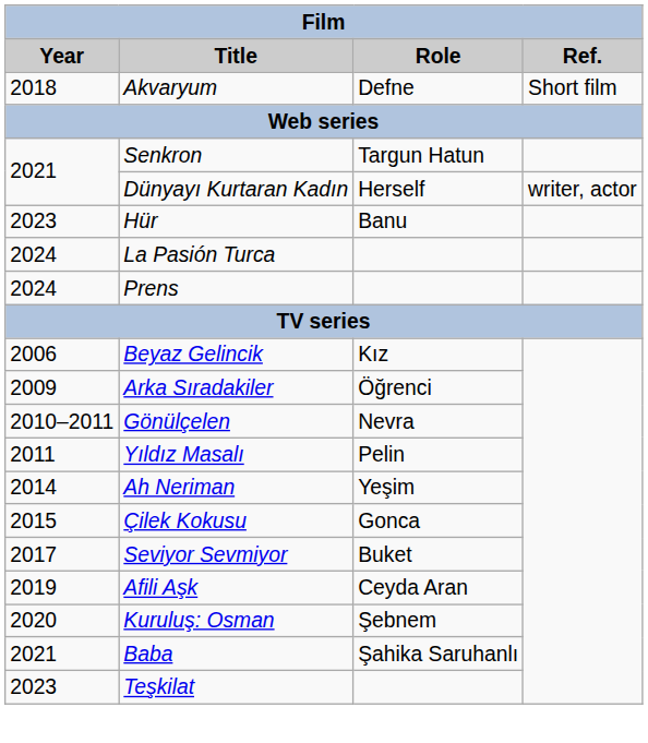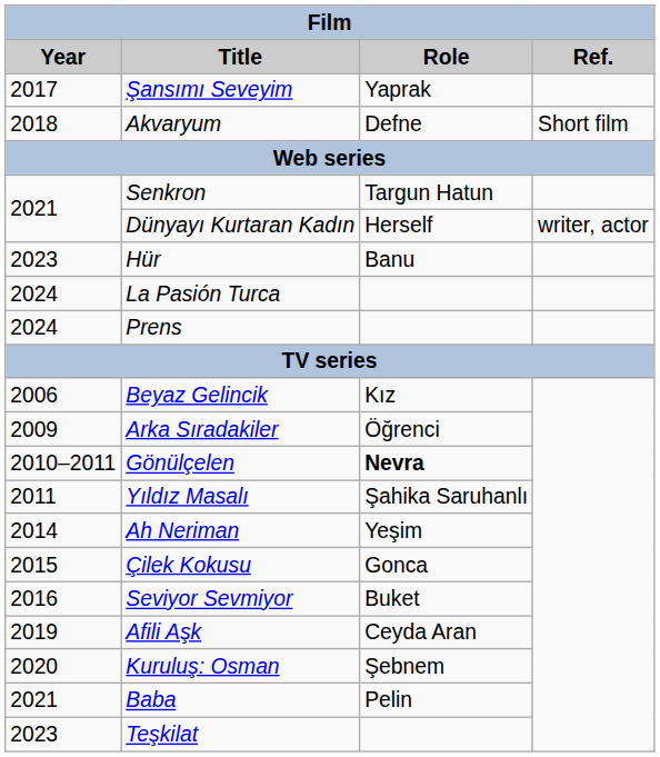 <table class="wikitable" style="font-size:90%">
 <tr>
 <th colspan="4" style="background:LightSteelBlue">Film</th>
 </tr>
 <tr>
 <th style="background:#CCCCCC">Year</th>
 <th style="background:#CCCCCC">Title</th>
 <th style="background:#CCCCCC">Role</th>
 <th style="background:#CCCCCC">Ref.</th>
+</tr>
+<tr>
+<td>2017</td>
+<td><em><a href='#'>Şansımı Seveyim</a></em></td>
+<td>Yaprak</td>
+<td></td>
 </tr>
 <tr>
 <td>2018</td>
 <td><em>Akvaryum</em></td>
 <td>Defne</td>
 <td>Short film</td>
 </tr>
 <tr>
 <th colspan="4" style="background:LightSteelBlue">Web series</th>
 </tr>
 <tr>
 <td rowspan="2">2021</td>
 <td><em>Senkron</em></td>
 <td>Targun Hatun</td>
 <td></td>
 </tr>
 <tr>
 <td><em>Dünyayı Kurtaran Kadın</em></td>
 <td>Herself</td>
 <td>writer, actor</td>
 </tr>
 <tr>
 <td>2023</td>
 <td><em>Hür</em></td>
 <td>Banu</td>
 <td></td>
 </tr>
 <tr>
 <td>2024</td>
 <td><em>La Pasión Turca</em></td>
 <td></td>
 <td></td>
 </tr>
 <tr>
 <td>2024</td>
 <td><em>Prens</em></td>
 <td></td>
 <td></td>
 </tr>
 <tr>
 <th colspan="4" style="background:LightSteelBlue">TV series</th>
 </tr>
 <tr>
 <td>2006</td>
 <td><em><a href='#'>Beyaz Gelincik</a></em></td>
 <td>Kız</td>
 <td rowspan="12"></td>
 </tr>
 <tr>
 <td>2009</td>
 <td><em><a href='#'>Arka Sıradakiler</a></em></td>
 <td>Öğrenci</td>
 </tr>
 <tr>
 <td>2010–2011</td>
 <td><em><a href='#'>Gönülçelen</a></em></td>
-<td>Nevra</td>
+<td><strong>Nevra</strong></td>
 </tr>
 <tr>
 <td>2011</td>
 <td><em><a href='#'>Yıldız Masalı</a></em></td>
-<td>Pelin</td>
+<td>Şahika Saruhanlı</td>
 </tr>
 <tr>
 <td>2014</td>
 <td><em><a href='#'>Ah Neriman</a></em></td>
 <td>Yeşim</td>
 </tr>
 <tr>
 <td>2015</td>
 <td><em><a href='#'>Çilek Kokusu</a></em></td>
 <td>Gonca</td>
 </tr>
 <tr>
-<td>2017</td>
+<td>2016</td>
 <td><em><a href='#'>Seviyor Sevmiyor</a></em></td>
 <td>Buket</td>
 </tr>
 <tr>
 <td>2019</td>
 <td><em><a href='#'>Afili Aşk</a></em></td>
 <td>Ceyda Aran</td>
 </tr>
 <tr>
 <td>2020</td>
 <td><em><a href='#'>Kuruluş: Osman</a></em></td>
 <td>Şebnem</td>
 </tr>
 <tr>
 <td>2021</td>
 <td><em><a href='#'>Baba</a></em></td>
-<td>Şahika Saruhanlı</td>
+<td>Pelin</td>
 </tr>
 <tr>
 <td>2023</td>
 <td><em><a href='#'>Teşkilat</a></em></td>
 <td></td>
 </tr>
 </table>
